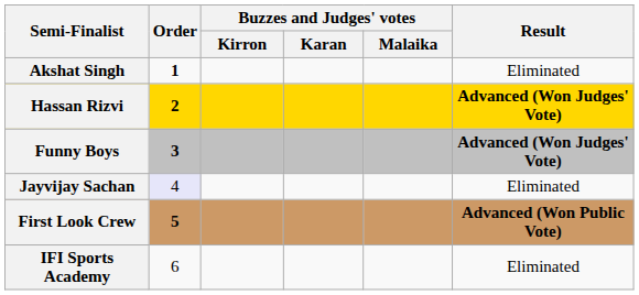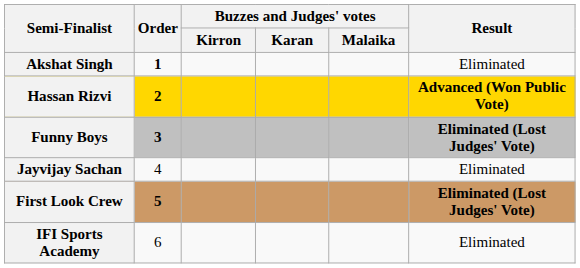 <table class="wikitable plainrowheaders sortable" style="text-align:center;">
 <tr>
 <th rowspan="2" scope="col" class="unsortable" style="width:17em;">Semi-Finalist</th>
 <th rowspan="2" scope="col" style="width:1em;">Order</th>
 <th colspan="3" scope="col" class="unsortable" style="width:24em;">Buzzes and Judges' votes</th>
 <th rowspan="2" scope="col" style="width:23em;">Result</th>
 </tr>
 <tr>
 <th scope="col" class="unsortable" style="width:6em;">Kirron</th>
 <th scope="col" class="unsortable" style="width:6em;">Karan</th>
 <th scope="col" class="unsortable" style="width:6em;">Malaika</th>
 </tr>
 <tr>
 <th scope="row">Akshat Singh</th>
 <td><strong>1</strong></td>
 <td></td>
 <td></td>
 <td></td>
 <td>Eliminated</td>
 </tr>
 <tr style="background:gold;">
 <th scope="row"><strong>Hassan Rizvi</strong></th>
 <td><strong>2</strong></td>
 <td style="text-align:center;"></td>
 <td style="text-align:center;"></td>
 <td style="text-align:center;"></td>
-<td><strong>Advanced (Won Judges' Vote)</strong></td>
+<td><strong>Advanced (Won Public Vote)</strong></td>
 </tr>
 <tr style="background:silver;">
 <th scope="row"><strong>Funny Boys</strong></th>
 <td><strong>3</strong></td>
 <td style="text-align:center;"><strong></strong></td>
 <td style="text-align:center;"><strong></strong></td>
 <td style="text-align:center;"><strong></strong></td>
-<td><strong>Advanced (Won Judges' Vote)</strong></td>
+<td><strong>Eliminated (Lost Judges' Vote)</strong></td>
 </tr>
 <tr>
 <th scope="row">Jayvijay Sachan</th>
-<td style="background: lavender;">4</td>
+<td>4</td>
 <td style="text-align:center;"></td>
 <td style="text-align:center;"></td>
 <td style="text-align:center;"></td>
 <td>Eliminated</td>
 </tr>
 <tr style="background:#c96;">
 <th scope="row"><strong>First Look Crew</strong></th>
 <td><strong>5</strong></td>
 <td style="text-align:center;"></td>
 <td style="text-align:center;"></td>
 <td style="text-align:center;"></td>
-<td><strong>Advanced (Won Public Vote)</strong></td>
+<td><strong>Eliminated (Lost Judges' Vote)</strong></td>
 </tr>
 <tr>
 <th scope="row">IFI Sports Academy</th>
 <td>6</td>
 <td style="text-align:center;"></td>
 <td style="text-align:center;"></td>
 <td style="text-align:center;"></td>
 <td>Eliminated</td>
 </tr>
 </table>
